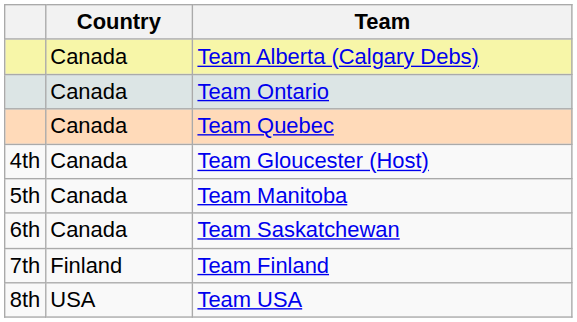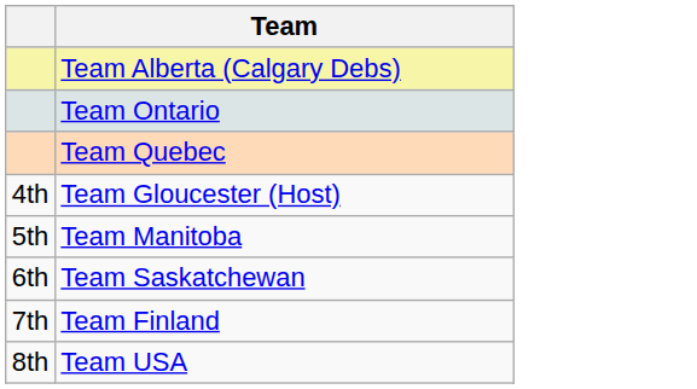 <table class="wikitable" style="text-align:center">
 <tr>
 <th width=15></th>
-<th width=100>Country</th>
 <th width=270>Team</th>
 </tr>
 <tr>
 <td style="background:#f7f6a8;"></td>
-<td align=left style="background:#f7f6a8;"> Canada</td>
 <td align=left style="background:#f7f6a8;"> <a href='#'>Team Alberta (Calgary Debs)</a></td>
 </tr>
 <tr>
 <td style="background:#dce5e5;"></td>
-<td align=left style="background:#dce5e5;"> Canada</td>
 <td align=left style="background:#dce5e5;"> <a href='#'>Team Ontario</a></td>
 </tr>
 <tr>
 <td style="background:#ffdab9;"></td>
-<td align=left style="background:#ffdab9;"> Canada</td>
 <td align=left style="background:#ffdab9;"> <a href='#'>Team Quebec</a></td>
 </tr>
 <tr>
 <td>4th</td>
-<td align=left> Canada</td>
 <td align=left> <a href='#'>Team Gloucester (Host)</a></td>
 </tr>
 <tr>
 <td>5th</td>
-<td align=left> Canada</td>
 <td align=left> <a href='#'>Team Manitoba</a></td>
 </tr>
 <tr>
 <td>6th</td>
-<td align=left> Canada</td>
 <td align=left> <a href='#'>Team Saskatchewan</a></td>
 </tr>
 <tr>
 <td>7th</td>
-<td align=left> Finland</td>
 <td align=left> <a href='#'>Team Finland</a></td>
 </tr>
 <tr>
 <td>8th</td>
-<td align=left> USA</td>
 <td align=left> <a href='#'>Team USA</a></td>
 </tr>
 </table>
